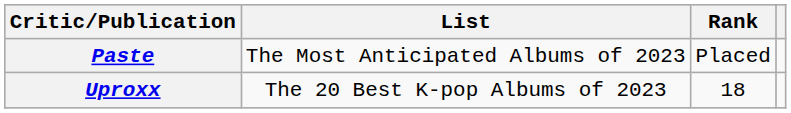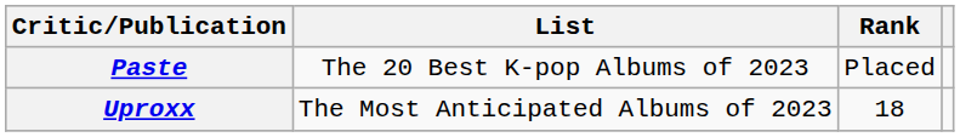 <table class="wikitable sortable plainrowheaders" style="text-align:center">
 <tr>
 <th>Critic/Publication</th>
 <th scope="col">List</th>
 <th scope="col">Rank</th>
 <th scope="col" class="unsortable"></th>
 </tr>
 <tr>
 <th scope="row"><em><a href='#'>Paste</a></em></th>
-<td>The Most Anticipated Albums of 2023</td>
+<td>The 20 Best K-pop Albums of 2023</td>
 <td>Placed</td>
 <td></td>
 </tr>
 <tr>
 <th scope="row"><em><a href='#'>Uproxx</a></em></th>
-<td>The 20 Best K-pop Albums of 2023</td>
+<td>The Most Anticipated Albums of 2023</td>
 <td>18</td>
 <td></td>
 </tr>
 </table>
